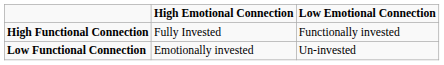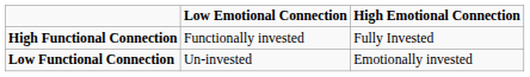 <table class="wikitable">
 <tr>
 <td></td>
+<td><strong>Low Emotional Connection</strong></td>
 <td><strong>High Emotional Connection</strong></td>
-<td><strong>Low Emotional Connection</strong></td>
 </tr>
 <tr>
 <td><strong>High Functional Connection</strong></td>
+<td>Functionally invested</td>
 <td>Fully Invested</td>
-<td>Functionally invested</td>
 </tr>
 <tr>
 <td><strong>Low Functional Connection</strong></td>
+<td>Un-invested</td>
 <td>Emotionally invested</td>
-<td>Un-invested</td>
 </tr>
 </table>
